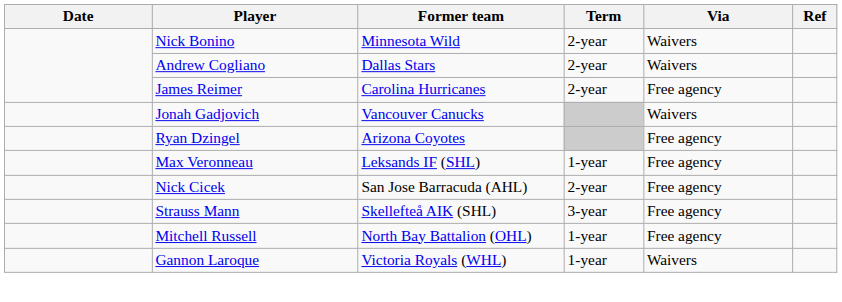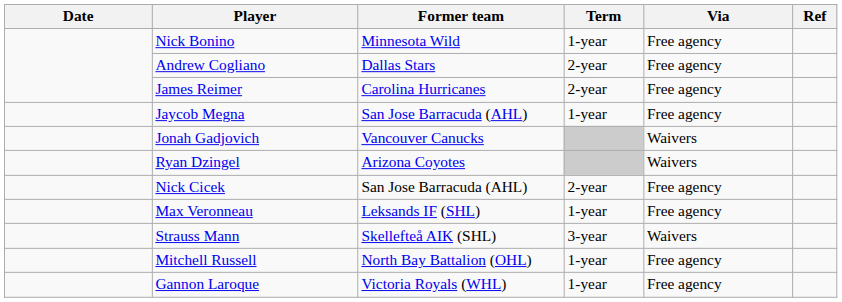 <table class="wikitable">
 <tr style="background:#ddd; text-align:center;">
 <th style="width: 10em;">Date</th>
 <th style="width: 14em;">Player</th>
 <th style="width: 14em;">Former team</th>
 <th style="width: 5em;">Term</th>
 <th style="width: 10em;">Via</th>
 <th style="width: 2.5em;">Ref</th>
 </tr>
 <tr>
 <td rowspan=3></td>
 <td><a href='#'>Nick Bonino</a></td>
 <td><a href='#'>Minnesota Wild</a></td>
-<td>2-year</td>
-<td>Waivers</td>
+<td>1-year</td>
+<td>Free agency</td>
 <td></td>
 </tr>
 <tr>
 <td><a href='#'>Andrew Cogliano</a></td>
 <td><a href='#'>Dallas Stars</a></td>
 <td>2-year</td>
-<td>Waivers</td>
+<td>Free agency</td>
 <td></td>
 </tr>
 <tr>
 <td><a href='#'>James Reimer</a></td>
 <td><a href='#'>Carolina Hurricanes</a></td>
 <td>2-year</td>
+<td>Free agency</td>
+<td></td>
+</tr>
+<tr>
+<td></td>
+<td><a href='#'>Jaycob Megna</a></td>
+<td><a href='#'>San Jose Barracuda</a> (<a href='#'>AHL</a>)</td>
+<td>1-year</td>
 <td>Free agency</td>
 <td></td>
 </tr>
 <tr>
 <td></td>
 <td><a href='#'>Jonah Gadjovich</a></td>
 <td><a href='#'>Vancouver Canucks</a></td>
 <td style="background:#ccc;"></td>
 <td>Waivers</td>
 <td></td>
 </tr>
 <tr>
 <td></td>
 <td><a href='#'>Ryan Dzingel</a></td>
 <td><a href='#'>Arizona Coyotes</a></td>
 <td style="background:#ccc;"></td>
+<td>Waivers</td>
+<td></td>
+</tr>
+<tr>
+<td></td>
+<td><a href='#'>Nick Cicek</a></td>
+<td>San Jose Barracuda (AHL)</td>
+<td>2-year</td>
 <td>Free agency</td>
 <td></td>
 </tr>
 <tr>
 <td></td>
 <td><a href='#'>Max Veronneau</a></td>
 <td><a href='#'>Leksands IF</a> (<a href='#'>SHL</a>)</td>
 <td>1-year</td>
 <td>Free agency</td>
 <td></td>
 </tr>
 <tr>
 <td></td>
-<td><a href='#'>Nick Cicek</a></td>
-<td>San Jose Barracuda (AHL)</td>
-<td>2-year</td>
-<td>Free agency</td>
-<td></td>
-</tr>
-<tr>
-<td></td>
 <td><a href='#'>Strauss Mann</a></td>
 <td><a href='#'>Skellefteå AIK</a> (SHL)</td>
 <td>3-year</td>
-<td>Free agency</td>
+<td>Waivers</td>
 <td></td>
 </tr>
 <tr>
 <td></td>
 <td><a href='#'>Mitchell Russell</a></td>
 <td><a href='#'>North Bay Battalion</a> (<a href='#'>OHL</a>)</td>
 <td>1-year</td>
 <td>Free agency</td>
 <td></td>
 </tr>
 <tr>
 <td></td>
 <td><a href='#'>Gannon Laroque</a></td>
 <td><a href='#'>Victoria Royals</a> (<a href='#'>WHL</a>)</td>
 <td>1-year</td>
-<td>Waivers</td>
+<td>Free agency</td>
 <td></td>
 </tr>
 </table>
